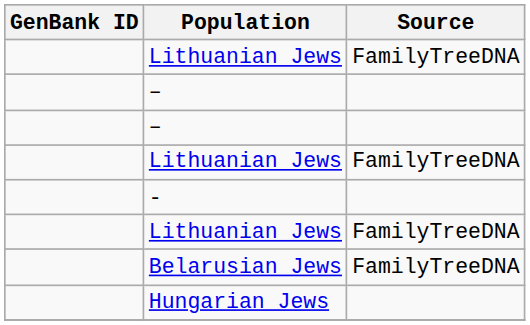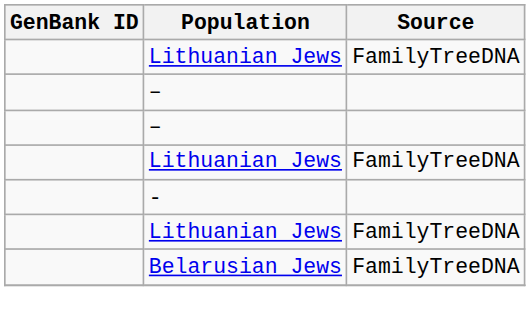 <table class="wikitable sortable">
 <tr>
 <th scope="col">GenBank ID</th>
 <th scope="col">Population</th>
 <th scope="col">Source</th>
 </tr>
 <tr>
 <td></td>
 <td><a href='#'>Lithuanian Jews</a></td>
 <td>FamilyTreeDNA</td>
 </tr>
 <tr>
 <td></td>
 <td>–</td>
 <td></td>
 </tr>
 <tr>
 <td></td>
 <td>–</td>
 <td></td>
 </tr>
 <tr>
 <td></td>
 <td><a href='#'>Lithuanian Jews</a></td>
 <td>FamilyTreeDNA</td>
 </tr>
 <tr>
 <td></td>
 <td>-</td>
 <td></td>
 </tr>
 <tr>
 <td></td>
 <td><a href='#'>Lithuanian Jews</a></td>
 <td>FamilyTreeDNA</td>
 </tr>
 <tr>
 <td></td>
 <td><a href='#'>Belarusian Jews</a></td>
 <td>FamilyTreeDNA</td>
 </tr>
 <tr>
-<td></td>
-<td><a href='#'>Hungarian Jews</a></td>
-<td></td>
-</tr>
-<tr>
 </tr>
 </table>
